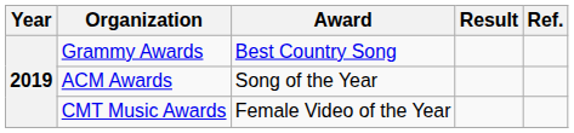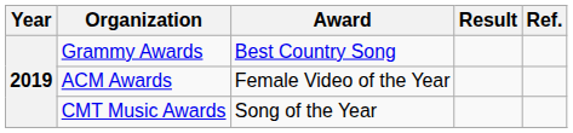 <table class="wikitable plainrowheaders">
 <tr>
 <th>Year</th>
 <th>Organization</th>
 <th>Award</th>
 <th>Result</th>
 <th>Ref.</th>
 </tr>
 <tr>
 <th rowspan="3" scope="row">2019</th>
 <td><a href='#'>Grammy Awards</a></td>
 <td><a href='#'>Best Country Song</a></td>
 <td></td>
 <td></td>
 </tr>
 <tr>
 <td><a href='#'>ACM Awards</a></td>
-<td>Song of the Year</td>
+<td>Female Video of the Year</td>
 <td></td>
 <td></td>
 </tr>
 <tr>
 <td><a href='#'>CMT Music Awards</a></td>
-<td>Female Video of the Year</td>
+<td>Song of the Year</td>
 <td></td>
 <td></td>
 </tr>
 <tr>
 </tr>
 </table>
